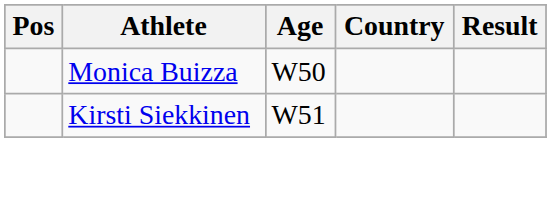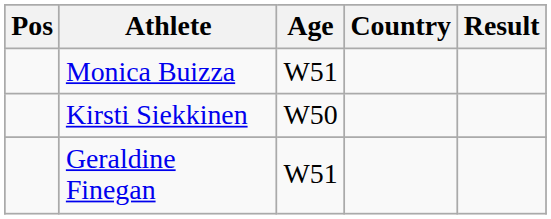 <table class="wikitable"  style="text-align:center; width:50%;">
 <tr>
 <th>Pos</th>
 <th>Athlete</th>
 <th>Age</th>
 <th>Country</th>
 <th>Result</th>
 </tr>
 <tr>
 <td align=center></td>
 <td align=left><a href='#'>Monica Buizza</a></td>
+<td align=left>W51</td>
+<td align=left></td>
+<td></td>
+</tr>
+<tr>
+<td align=center></td>
+<td align=left><a href='#'>Kirsti Siekkinen</a></td>
 <td align=left>W50</td>
 <td align=left></td>
 <td></td>
 </tr>
 <tr>
 <td align=center></td>
-<td align=left><a href='#'>Kirsti Siekkinen</a></td>
+<td align=left><a href='#'>Geraldine Finegan</a></td>
 <td align=left>W51</td>
 <td align=left></td>
 <td></td>
 </tr>
 </table>
